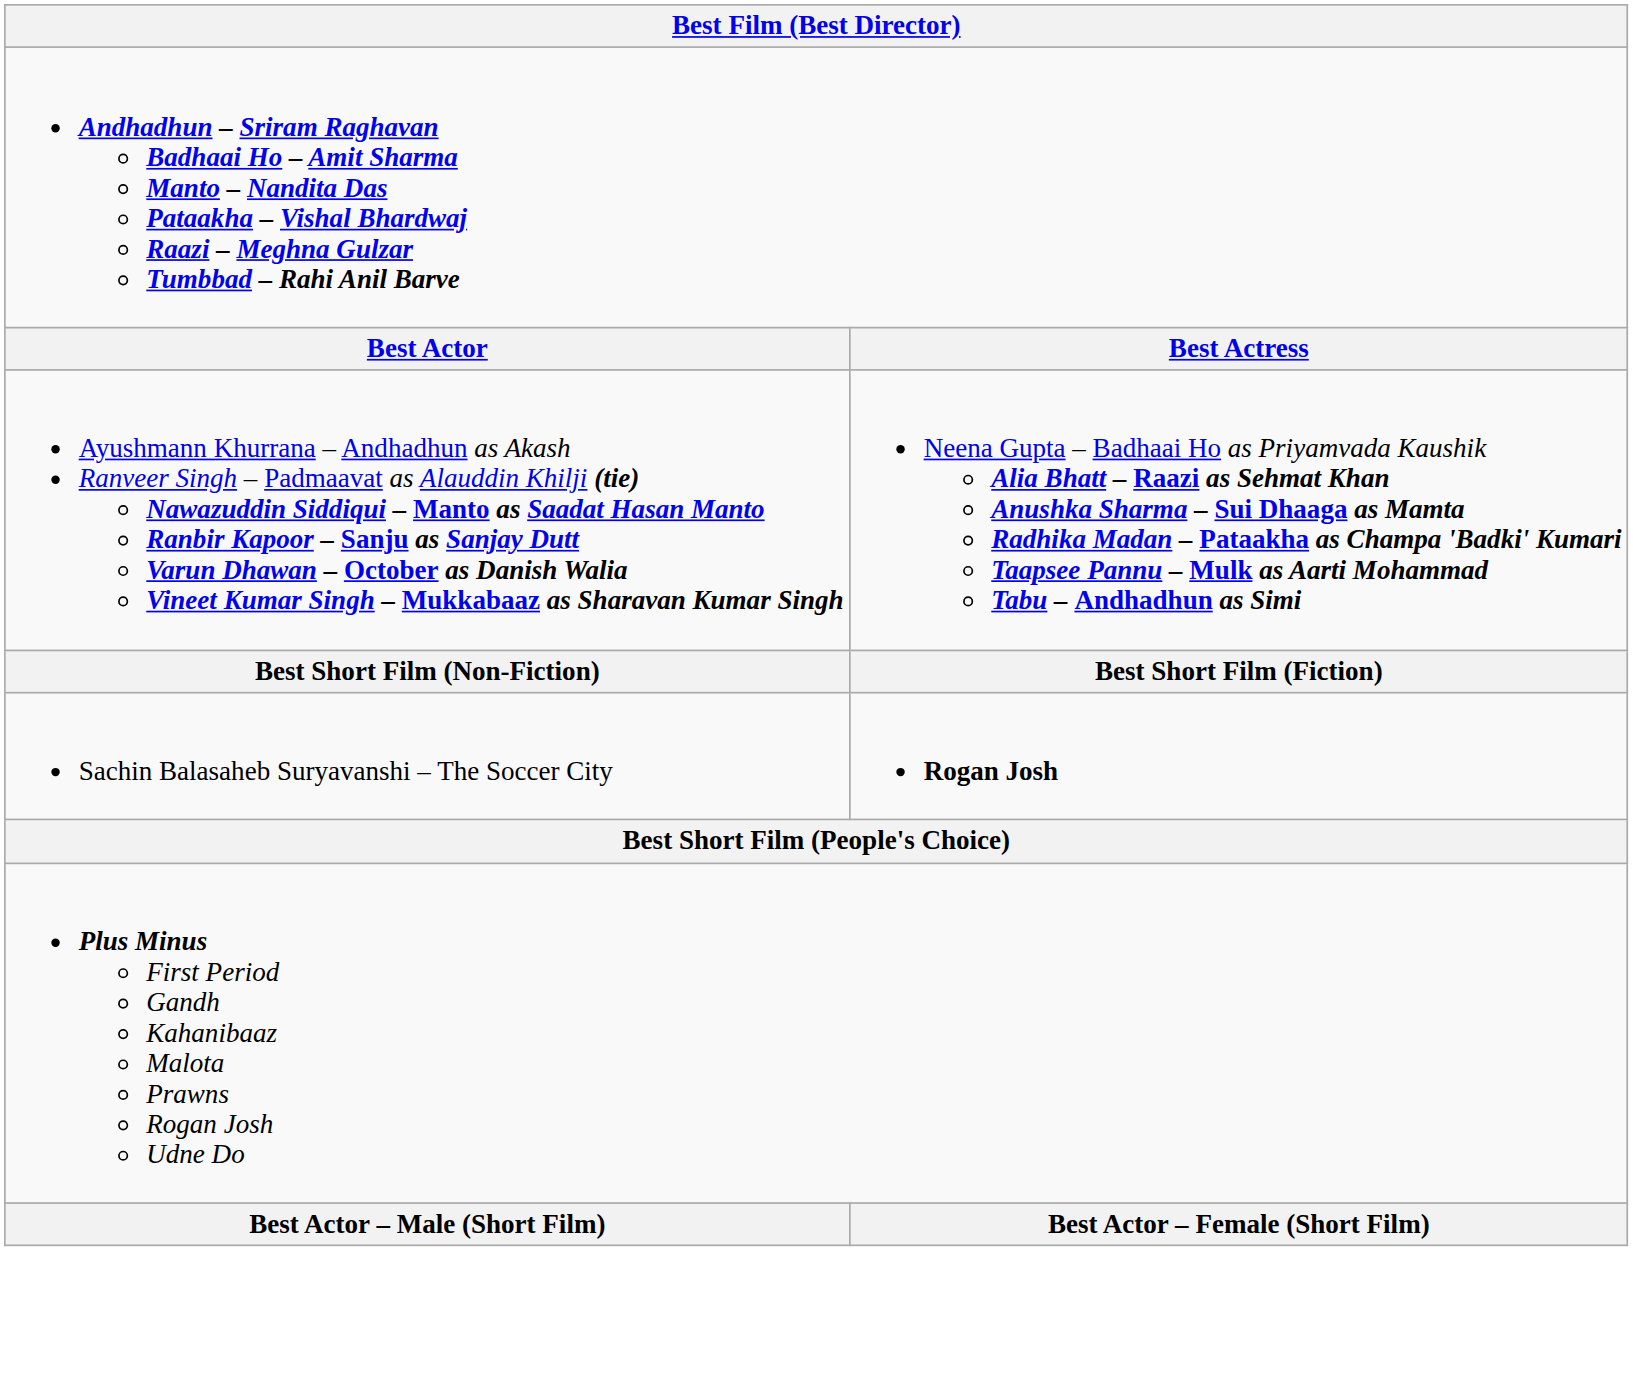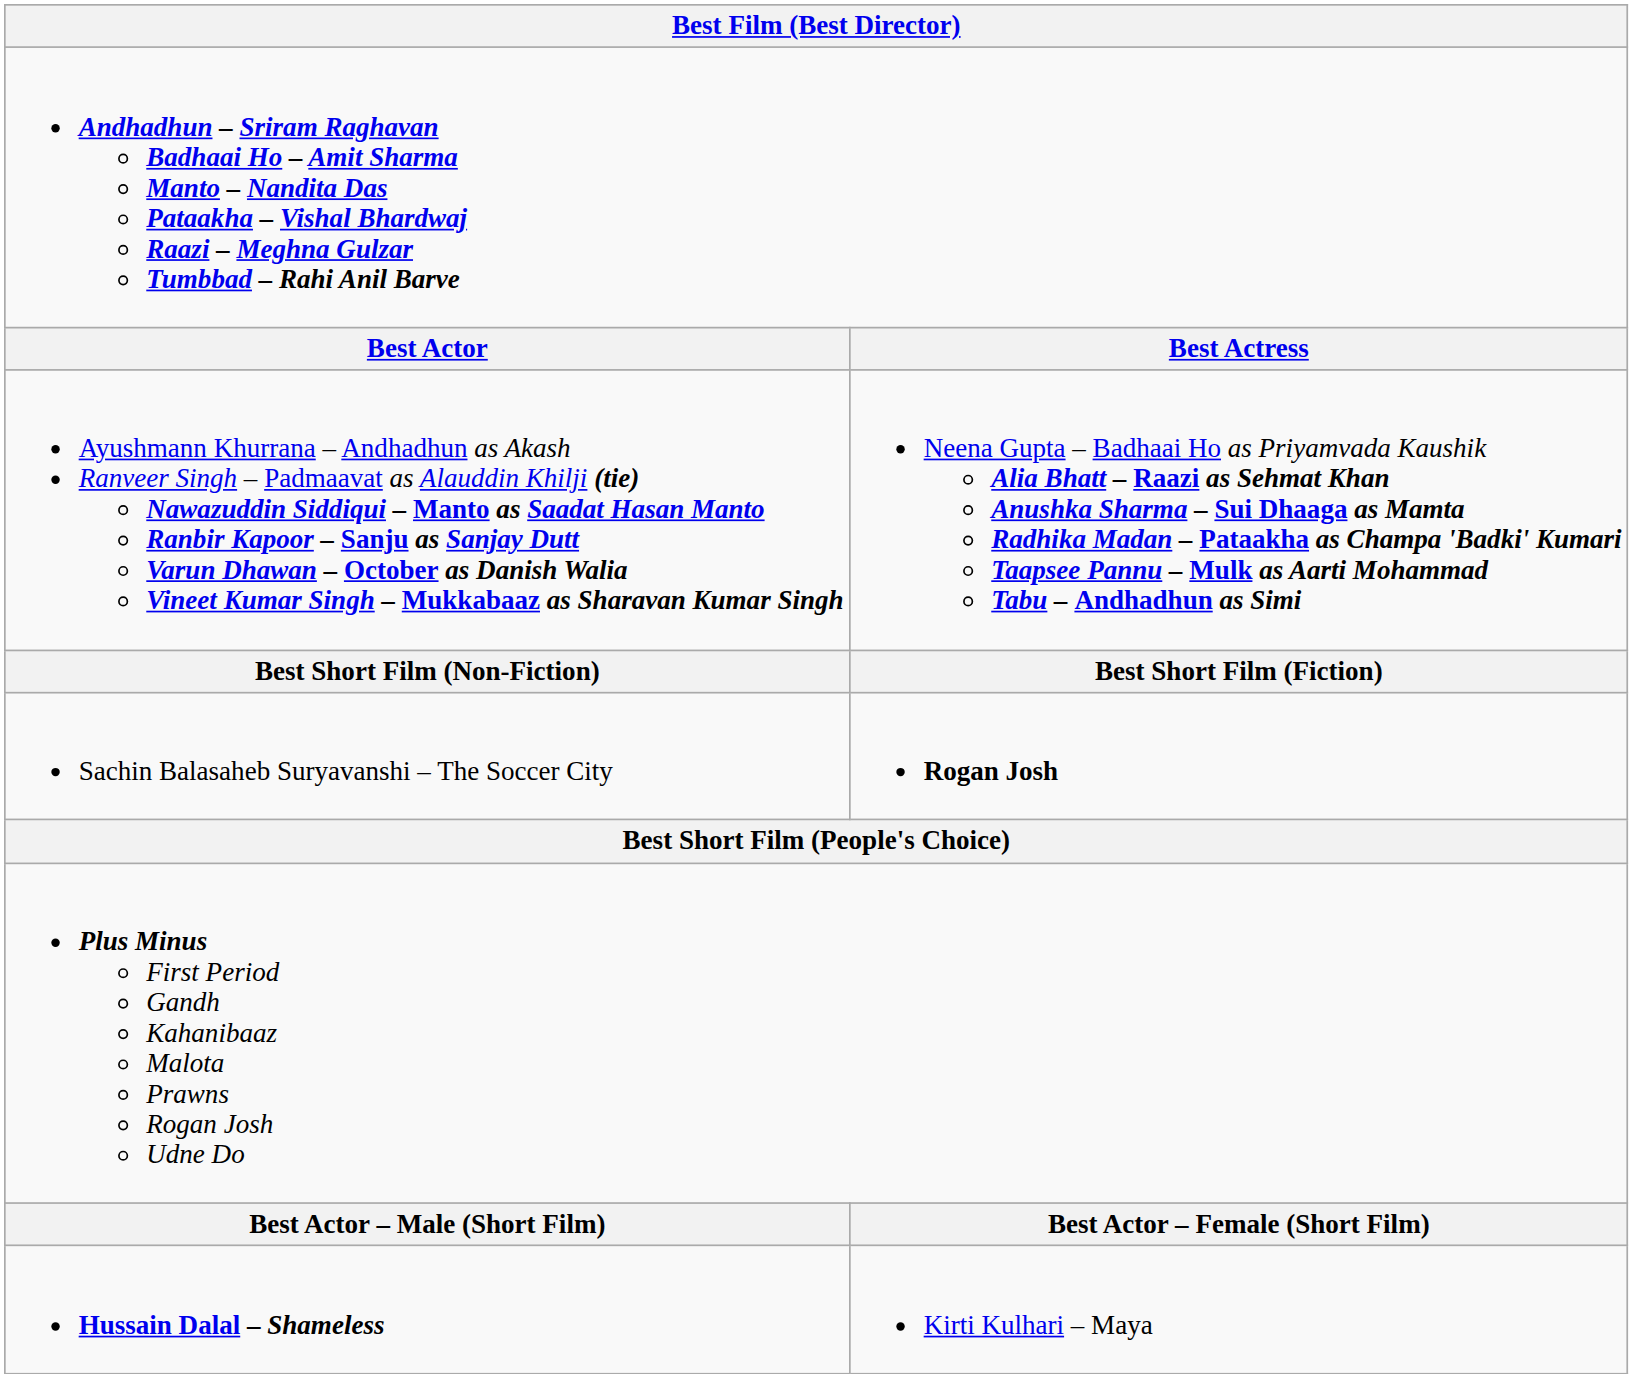 <table class="wikitable">
 <tr>
 <th colspan=2><a href='#'>Best Film (Best Director)</a></th>
 </tr>
 <tr>
 <td colspan=2><br><ul><li><strong><em><a href='#'>Andhadhun</a><em> – <a href='#'>Sriram Raghavan</a><strong><ul><li></em><a href='#'>Badhaai Ho</a><em> – <a href='#'>Amit Sharma</a></li><li></em><a href='#'>Manto</a><em> – <a href='#'>Nandita Das</a></li><li></em><a href='#'>Pataakha</a><em> – <a href='#'>Vishal Bhardwaj</a></li><li></em><a href='#'>Raazi</a><em> – <a href='#'>Meghna Gulzar</a></li><li></em><a href='#'>Tumbbad</a><em> – Rahi Anil Barve</li></ul></li></ul></td>
 </tr>
 <tr>
 <th><a href='#'>Best Actor</a></th>
 <th><a href='#'>Best Actress</a></th>
 </tr>
 <tr>
 <td><br><ul><li></strong><a href='#'>Ayushmann Khurrana</a> – </em><a href='#'>Andhadhun</a><em> as Akash<strong></li><li></strong><a href='#'>Ranveer Singh</a> – </em><a href='#'>Padmaavat</a><em> as <a href='#'>Alauddin Khilji</a><strong> (tie)<ul><li><a href='#'>Nawazuddin Siddiqui</a> – </em><a href='#'>Manto</a><em> as <a href='#'>Saadat Hasan Manto</a></li><li><a href='#'>Ranbir Kapoor</a> – </em><a href='#'>Sanju</a><em> as <a href='#'>Sanjay Dutt</a></li><li><a href='#'>Varun Dhawan</a> – </em><a href='#'>October</a><em> as Danish Walia</li><li><a href='#'>Vineet Kumar Singh</a> – </em><a href='#'>Mukkabaaz</a><em> as Sharavan Kumar Singh</li></ul></li></ul></td>
 <td><br><ul><li></em></strong><a href='#'>Neena Gupta</a> – <a href='#'>Badhaai Ho</a><strong><em> </strong>as Priyamvada Kaushik<strong><ul><li><a href='#'>Alia Bhatt</a> – </em><a href='#'>Raazi</a><em> as Sehmat Khan</li><li><a href='#'>Anushka Sharma</a> – </em><a href='#'>Sui Dhaaga</a><em> as Mamta</li><li><a href='#'>Radhika Madan</a> – </em><a href='#'>Pataakha</a><em> as Champa 'Badki' Kumari</li><li><a href='#'>Taapsee Pannu</a> – </em><a href='#'>Mulk</a><em> as Aarti Mohammad</li><li><a href='#'>Tabu</a> – </em><a href='#'>Andhadhun</a><em> as Simi</li></ul></li></ul></td>
 </tr>
 <tr>
 <th>Best Short Film (Non-Fiction)</th>
 <th>Best Short Film (Fiction)</th>
 </tr>
 <tr>
 <td><br><ul><li></strong>Sachin Balasaheb Suryavanshi – </em>The Soccer City</em></strong></li></ul></td>
 <td><br><ul><li><strong>Rogan Josh</strong></li></ul></td>
 </tr>
 <tr>
 <th colspan=2>Best Short Film (People's Choice)</th>
 </tr>
 <tr>
 <td colspan=2><br><ul><li><strong><em>Plus Minus</em></strong><ul><li><em>First Period</em></li><li><em>Gandh</em></li><li><em>Kahanibaaz</em></li><li><em>Malota</em></li><li><em>Prawns</em></li><li><em>Rogan Josh</em></li><li><em>Udne Do</em></li></ul></li></ul></td>
 </tr>
 <tr>
 <th>Best Actor – Male (Short Film)</th>
 <th>Best Actor – Female (Short Film)</th>
 </tr>
+<tr>
+<td><br><ul><li><strong><a href='#'>Hussain Dalal</a> – <em>Shameless<strong><em></li></ul></td>
+<td><br><ul><li></strong><a href='#'>Kirti Kulhari</a> – </em>Maya</em></strong></li></ul></td>
+</tr>
 </table>
